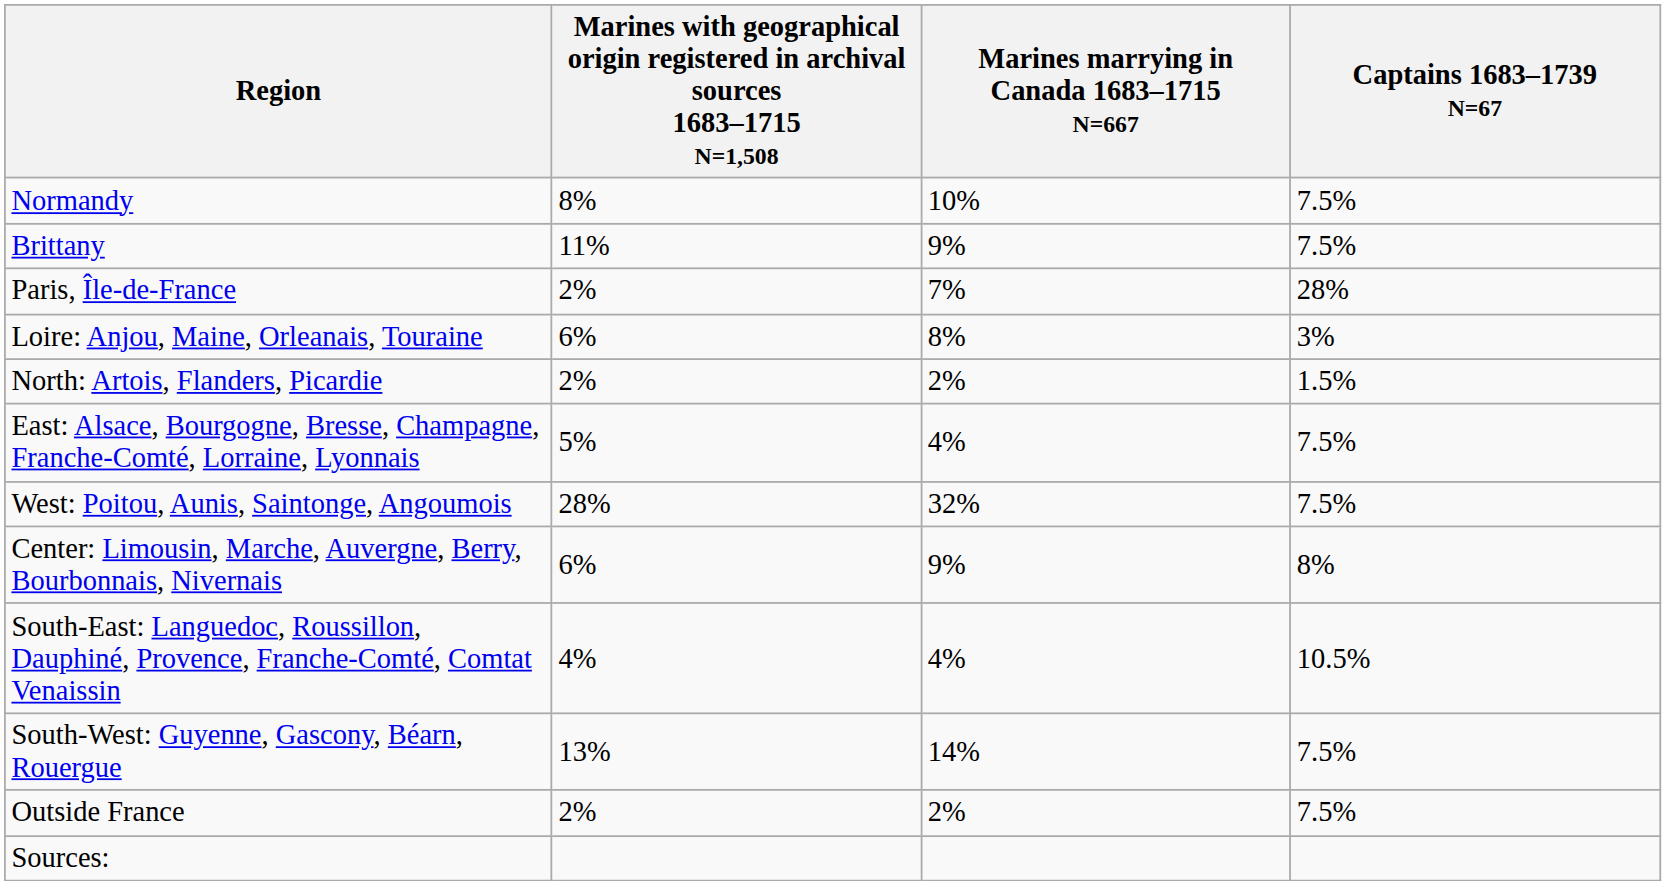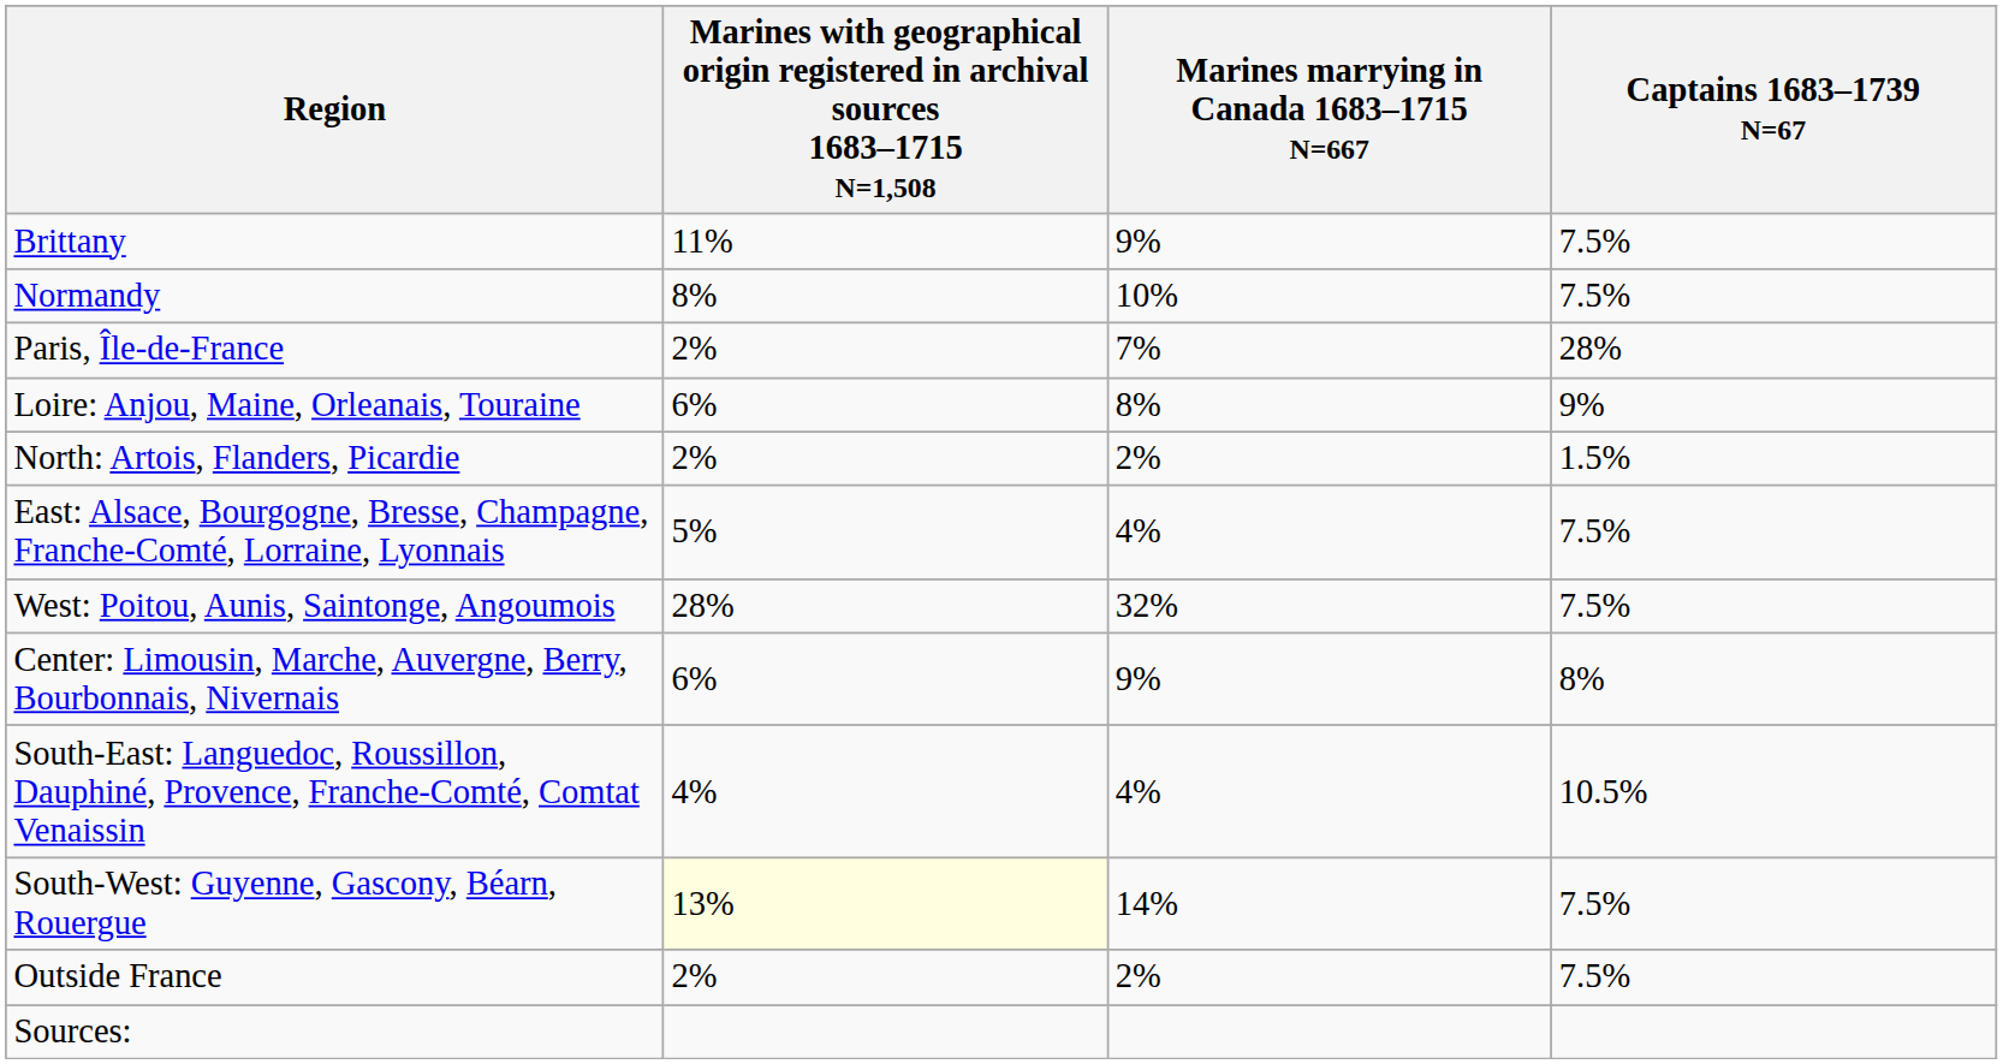 <table class="wikitable">
 <tr>
 <th align="left" width="300">Region</th>
 <th align="left" width="200">Marines with geographical origin registered in archival sources<br>1683–1715<br><small>N=1,508</small></th>
 <th align="left" width="200">Marines marrying in Canada 1683–1715<br><small>N=667</small></th>
 <th align="left" width="200">Captains 1683–1739<br><small>N=67</small></th>
 </tr>
 <tr>
+<td><a href='#'>Brittany</a></td>
+<td>11%</td>
+<td>9%</td>
+<td>7.5%</td>
+</tr>
+<tr>
 <td><a href='#'>Normandy</a></td>
 <td>8%</td>
 <td>10%</td>
-<td>7.5%</td>
-</tr>
-<tr>
-<td><a href='#'>Brittany</a></td>
-<td>11%</td>
-<td>9%</td>
 <td>7.5%</td>
 </tr>
 <tr>
 <td>Paris, <a href='#'>Île-de-France</a></td>
 <td>2%</td>
 <td>7%</td>
 <td>28%</td>
 </tr>
 <tr>
 <td>Loire: <a href='#'>Anjou</a>, <a href='#'>Maine</a>, <a href='#'>Orleanais</a>, <a href='#'>Touraine</a></td>
 <td>6%</td>
 <td>8%</td>
-<td>3%</td>
+<td>9%</td>
 </tr>
 <tr>
 <td>North: <a href='#'>Artois</a>, <a href='#'>Flanders</a>, <a href='#'>Picardie</a></td>
 <td>2%</td>
 <td>2%</td>
 <td>1.5%</td>
 </tr>
 <tr>
 <td>East: <a href='#'>Alsace</a>, <a href='#'>Bourgogne</a>, <a href='#'>Bresse</a>, <a href='#'>Champagne</a>, <a href='#'>Franche-Comté</a>, <a href='#'>Lorraine</a>, <a href='#'>Lyonnais</a></td>
 <td>5%</td>
 <td>4%</td>
 <td>7.5%</td>
 </tr>
 <tr>
 <td>West: <a href='#'>Poitou</a>, <a href='#'>Aunis</a>, <a href='#'>Saintonge</a>, <a href='#'>Angoumois</a></td>
 <td>28%</td>
 <td>32%</td>
 <td>7.5%</td>
 </tr>
 <tr>
 <td>Center: <a href='#'>Limousin</a>, <a href='#'>Marche</a>, <a href='#'>Auvergne</a>, <a href='#'>Berry</a>, <a href='#'>Bourbonnais</a>, <a href='#'>Nivernais</a></td>
 <td>6%</td>
 <td>9%</td>
 <td>8%</td>
 </tr>
 <tr>
 <td>South-East: <a href='#'>Languedoc</a>, <a href='#'>Roussillon</a>, <a href='#'>Dauphiné</a>, <a href='#'>Provence</a>, <a href='#'>Franche-Comté</a>, <a href='#'>Comtat Venaissin</a></td>
 <td>4%</td>
 <td>4%</td>
 <td>10.5%</td>
 </tr>
 <tr>
 <td>South-West: <a href='#'>Guyenne</a>, <a href='#'>Gascony</a>, <a href='#'>Béarn</a>, <a href='#'>Rouergue</a></td>
-<td>13%</td>
+<td style="background: lightyellow;">13%</td>
 <td>14%</td>
 <td>7.5%</td>
 </tr>
 <tr>
 <td>Outside France</td>
 <td>2%</td>
 <td>2%</td>
 <td>7.5%</td>
 </tr>
 <tr>
 <td>Sources:</td>
 <td></td>
 <td></td>
 <td></td>
 </tr>
 </table>
